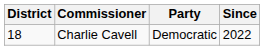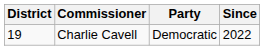 <table class="wikitable">
 <tr>
 <th>District</th>
 <th>Commissioner</th>
 <th>Party</th>
 <th>Since</th>
 </tr>
 <tr>
-<td>18</td>
+<td>19</td>
 <td>Charlie Cavell</td>
 <td>Democratic</td>
 <td>2022</td>
 </tr>
 </table>
